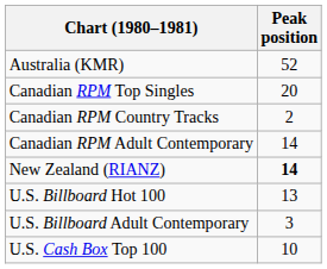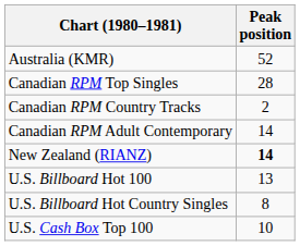 <table class="wikitable sortable">
 <tr>
 <th>Chart (1980–1981)</th>
 <th>Peak<br>position</th>
 </tr>
 <tr>
 <td>Australia (KMR)</td>
 <td align="center">52</td>
 </tr>
 <tr>
 <td>Canadian <em><a href='#'>RPM</a></em> Top Singles</td>
-<td align="center">20</td>
+<td align="center">28</td>
 </tr>
 <tr>
 <td>Canadian <em>RPM</em> Country Tracks</td>
 <td align="center">2</td>
 </tr>
 <tr>
 <td>Canadian <em>RPM</em> Adult Contemporary</td>
 <td align="center">14</td>
 </tr>
 <tr>
 <td>New Zealand (<a href='#'>RIANZ</a>)</td>
 <td style="text-align:center;"><strong>14</strong></td>
 </tr>
 <tr>
 <td>U.S. <em>Billboard</em> Hot 100</td>
 <td align="center">13</td>
 </tr>
 <tr>
-<td>U.S. <em>Billboard</em> Adult Contemporary</td>
-<td align="center">3</td>
+<td>U.S. <em>Billboard</em> Hot Country Singles</td>
+<td align="center">8</td>
 </tr>
 <tr>
 <td>U.S. <em><a href='#'>Cash Box</a></em> Top 100 </td>
 <td align="center">10</td>
 </tr>
 </table>
